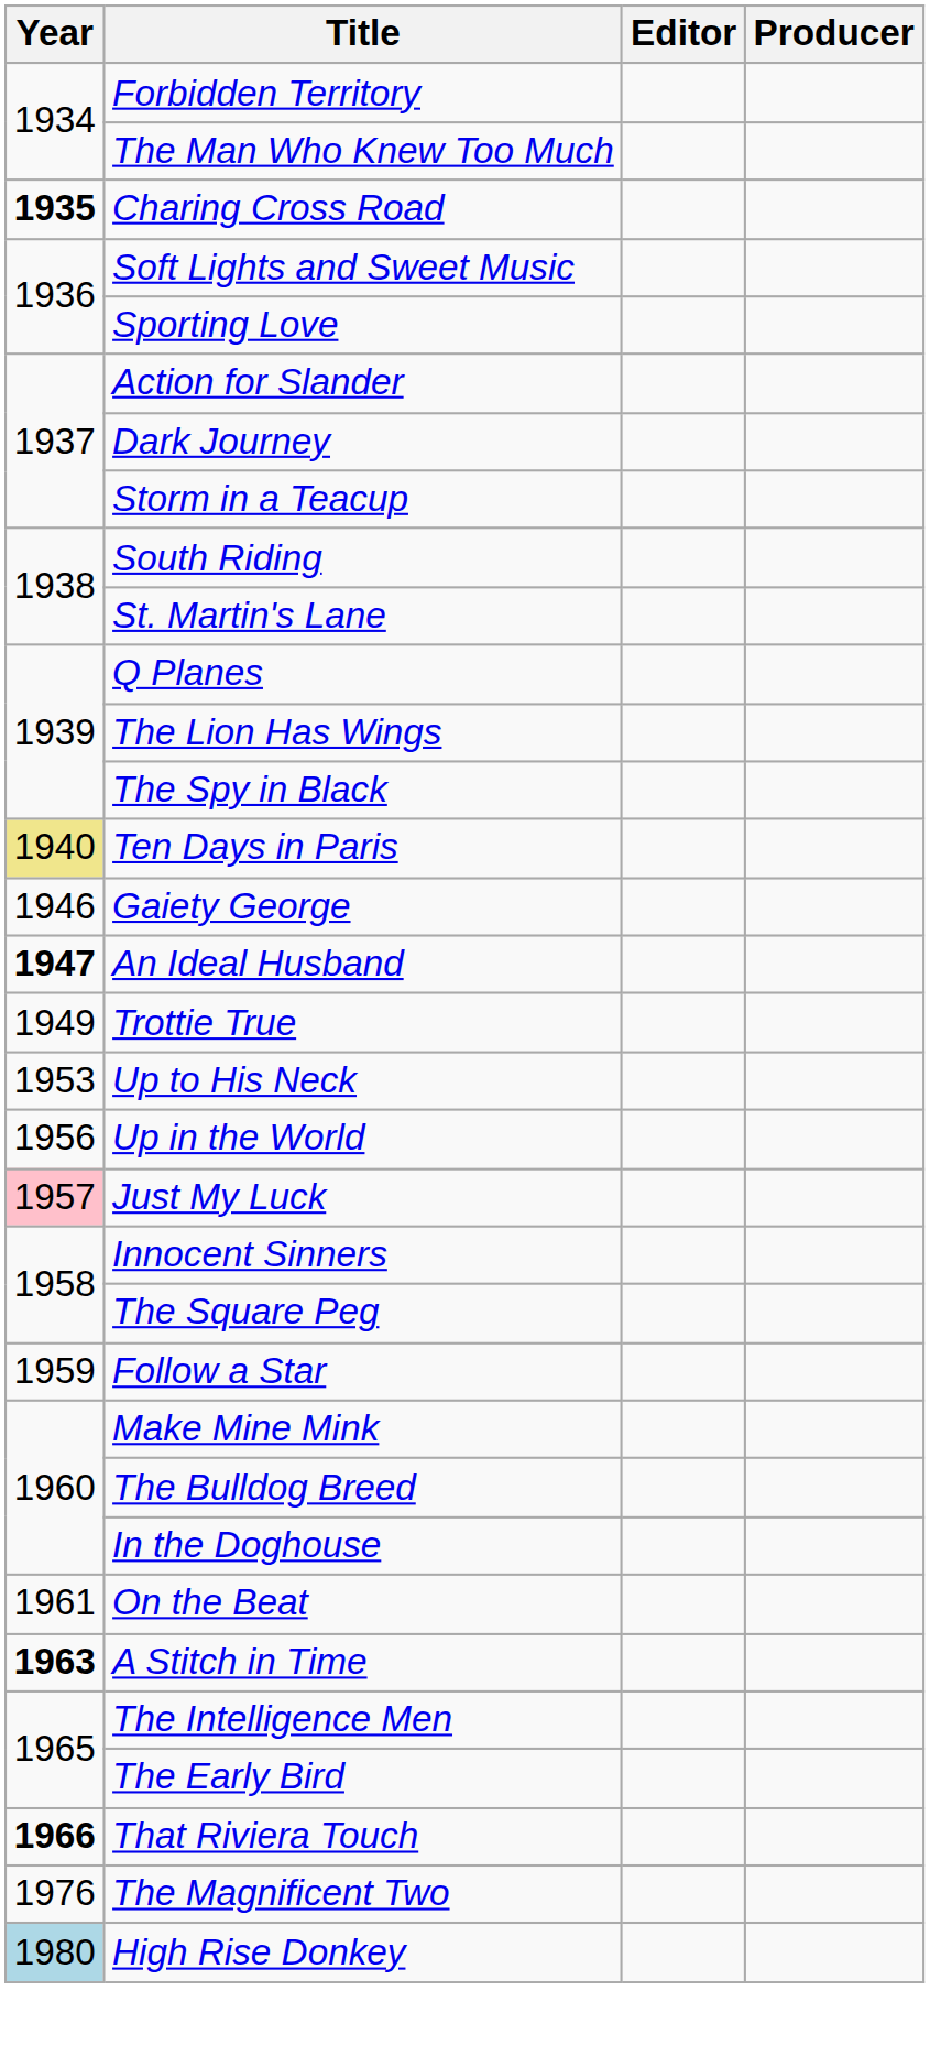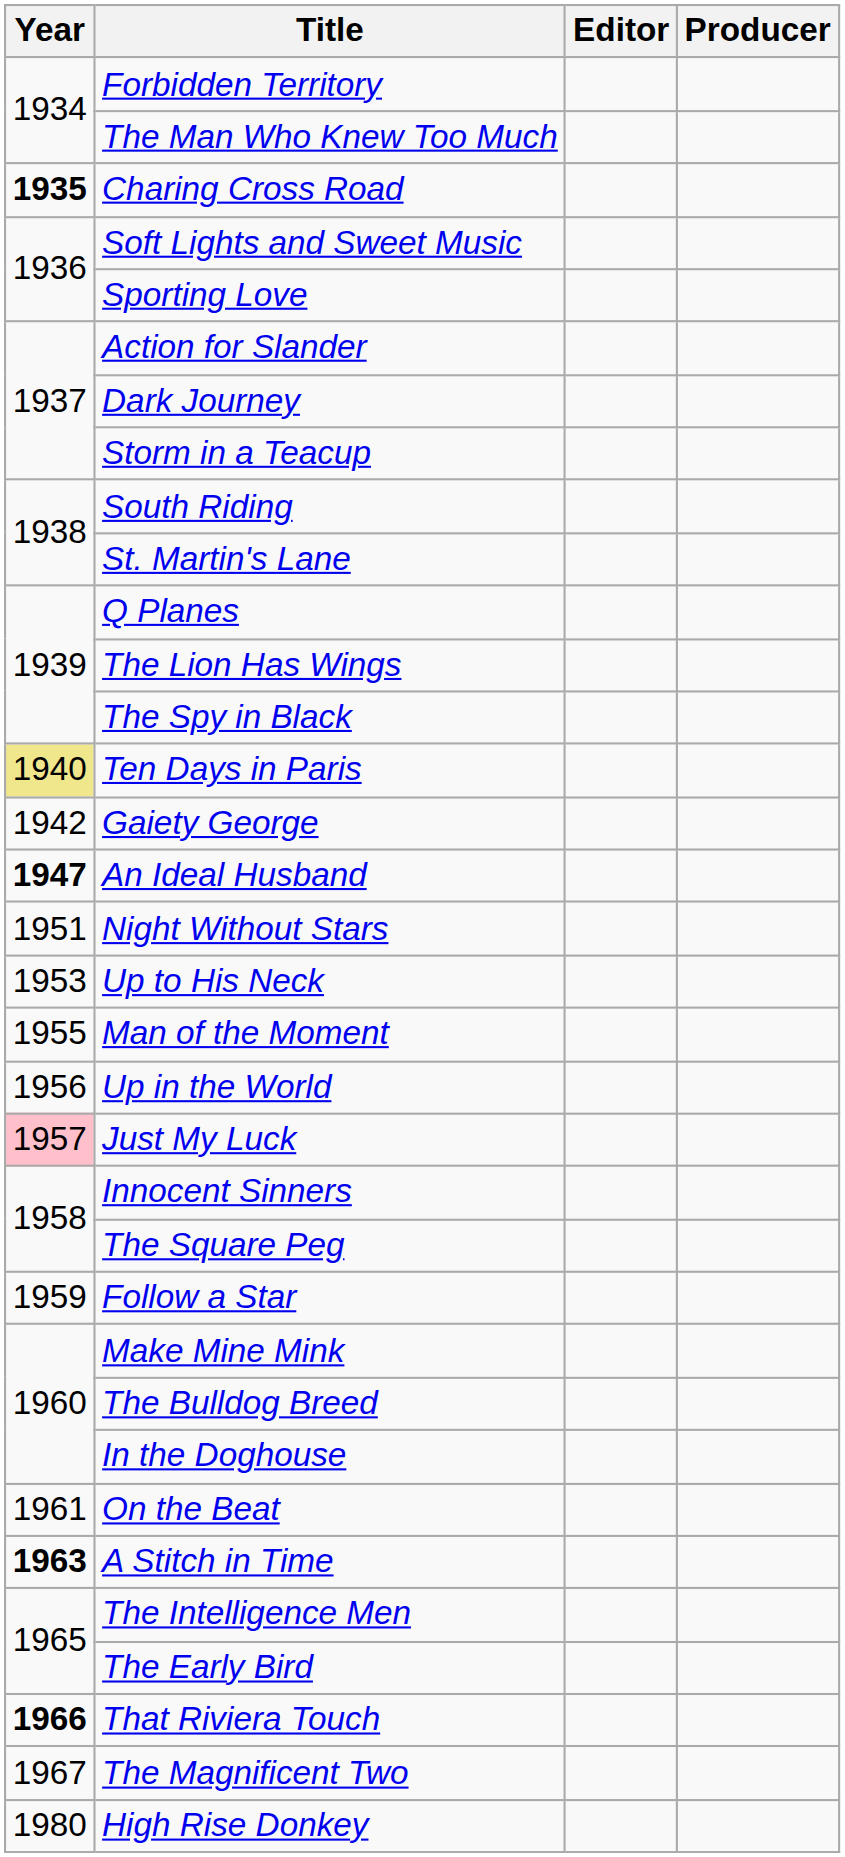 <table class="wikitable plainrowheaders">
 <tr>
 <th scope="col">Year</th>
 <th scope="col">Title</th>
 <th>Editor</th>
 <th>Producer</th>
 </tr>
 <tr>
 <td rowspan="2">1934</td>
 <td><em><a href='#'>Forbidden Territory</a></em></td>
 <td></td>
 <td></td>
 </tr>
 <tr>
 <td><em><a href='#'>The Man Who Knew Too Much</a></em></td>
 <td></td>
 <td></td>
 </tr>
 <tr>
 <td><strong>1935</strong></td>
 <td><em><a href='#'>Charing Cross Road</a></em></td>
 <td></td>
 <td></td>
 </tr>
 <tr>
 <td rowspan="2">1936</td>
 <td><em><a href='#'>Soft Lights and Sweet Music</a></em></td>
 <td></td>
 <td></td>
 </tr>
 <tr>
 <td><em><a href='#'>Sporting Love</a></em></td>
 <td></td>
 <td></td>
 </tr>
 <tr>
 <td rowspan="3">1937</td>
 <td><em><a href='#'>Action for Slander</a></em></td>
 <td></td>
 <td></td>
 </tr>
 <tr>
 <td><em><a href='#'>Dark Journey</a></em></td>
 <td></td>
 <td></td>
 </tr>
 <tr>
 <td><em><a href='#'>Storm in a Teacup</a></em></td>
 <td></td>
 <td></td>
 </tr>
 <tr>
 <td rowspan="2">1938</td>
 <td><em><a href='#'>South Riding</a></em></td>
 <td></td>
 <td></td>
 </tr>
 <tr>
 <td><em><a href='#'>St. Martin's Lane</a></em></td>
 <td></td>
 <td></td>
 </tr>
 <tr>
 <td rowspan="3">1939</td>
 <td><em><a href='#'>Q Planes</a></em></td>
 <td></td>
 <td></td>
 </tr>
 <tr>
 <td><em><a href='#'>The Lion Has Wings</a></em></td>
 <td></td>
 <td></td>
 </tr>
 <tr>
 <td><em><a href='#'>The Spy in Black</a></em></td>
 <td></td>
 <td></td>
 </tr>
 <tr>
 <td style="background: khaki;">1940</td>
 <td><em><a href='#'>Ten Days in Paris</a></em></td>
 <td></td>
 <td></td>
 </tr>
 <tr>
-<td>1946</td>
+<td>1942</td>
 <td><em><a href='#'>Gaiety George</a></em></td>
 <td></td>
 <td></td>
 </tr>
 <tr>
 <td><strong>1947</strong></td>
 <td><em><a href='#'>An Ideal Husband</a></em></td>
 <td></td>
 <td></td>
 </tr>
 <tr>
-<td>1949</td>
-<td><em><a href='#'>Trottie True</a></em></td>
+<td>1951</td>
+<td><em><a href='#'>Night Without Stars</a></em></td>
 <td></td>
 <td></td>
 </tr>
 <tr>
 <td>1953</td>
 <td><em><a href='#'>Up to His Neck</a></em></td>
+<td></td>
+<td></td>
+</tr>
+<tr>
+<td>1955</td>
+<td><em><a href='#'>Man of the Moment</a></em></td>
 <td></td>
 <td></td>
 </tr>
 <tr>
 <td>1956</td>
 <td><em><a href='#'>Up in the World</a></em></td>
 <td></td>
 <td></td>
 </tr>
 <tr>
 <td style="background: pink;">1957</td>
 <td><em><a href='#'>Just My Luck</a></em></td>
 <td></td>
 <td></td>
 </tr>
 <tr>
 <td rowspan="2">1958</td>
 <td><em><a href='#'>Innocent Sinners</a></em></td>
 <td></td>
 <td></td>
 </tr>
 <tr>
 <td><em><a href='#'>The Square Peg</a></em></td>
 <td></td>
 <td></td>
 </tr>
 <tr>
 <td>1959</td>
 <td><em><a href='#'>Follow a Star</a></em></td>
 <td></td>
 <td></td>
 </tr>
 <tr>
 <td rowspan="3">1960</td>
 <td><em><a href='#'>Make Mine Mink</a></em></td>
 <td></td>
 <td></td>
 </tr>
 <tr>
 <td><em><a href='#'>The Bulldog Breed</a></em></td>
 <td></td>
 <td></td>
 </tr>
 <tr>
 <td><em><a href='#'>In the Doghouse</a></em></td>
 <td></td>
 <td></td>
 </tr>
 <tr>
 <td>1961</td>
 <td><em><a href='#'>On the Beat</a></em></td>
 <td></td>
 <td></td>
 </tr>
 <tr>
 <td><strong>1963</strong></td>
 <td><em><a href='#'>A Stitch in Time</a></em></td>
 <td></td>
 <td></td>
 </tr>
 <tr>
 <td rowspan="2">1965</td>
 <td><em><a href='#'>The Intelligence Men</a></em></td>
 <td></td>
 <td></td>
 </tr>
 <tr>
 <td><em><a href='#'>The Early Bird</a></em></td>
 <td></td>
 <td></td>
 </tr>
 <tr>
 <td><strong>1966</strong></td>
 <td><em><a href='#'>That Riviera Touch</a></em></td>
 <td></td>
 <td></td>
 </tr>
 <tr>
-<td>1976</td>
+<td>1967</td>
 <td><em><a href='#'>The Magnificent Two</a></em></td>
 <td></td>
 <td></td>
 </tr>
 <tr>
-<td style="background: lightblue;">1980</td>
+<td>1980</td>
 <td><em><a href='#'>High Rise Donkey</a></em></td>
 <td></td>
 <td></td>
 </tr>
 </table>
